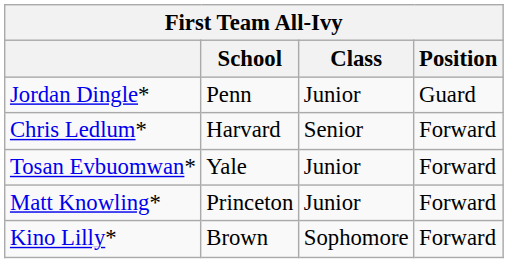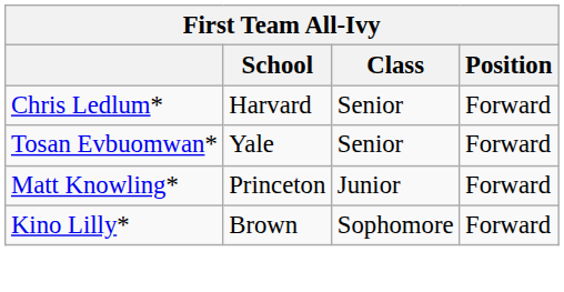 <table class="wikitable">
 <tr>
 <th colspan="4">First Team All-Ivy</th>
 </tr>
 <tr>
 <th></th>
 <th>School</th>
 <th>Class</th>
 <th>Position</th>
 </tr>
 <tr>
-<td><a href='#'>Jordan Dingle</a>*</td>
-<td>Penn</td>
-<td>Junior</td>
-<td>Guard</td>
-</tr>
-<tr>
 <td><a href='#'>Chris Ledlum</a>*</td>
 <td>Harvard</td>
 <td>Senior</td>
 <td>Forward</td>
 </tr>
 <tr>
 <td><a href='#'>Tosan Evbuomwan</a>*</td>
 <td>Yale</td>
-<td>Junior</td>
+<td>Senior</td>
 <td>Forward</td>
 </tr>
 <tr>
 <td><a href='#'>Matt Knowling</a>*</td>
 <td>Princeton</td>
 <td>Junior</td>
 <td>Forward</td>
 </tr>
 <tr>
 <td><a href='#'>Kino Lilly</a>*</td>
 <td>Brown</td>
 <td>Sophomore</td>
 <td>Forward</td>
 </tr>
 </table>
